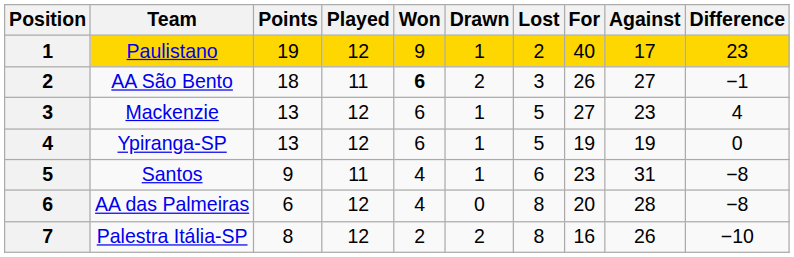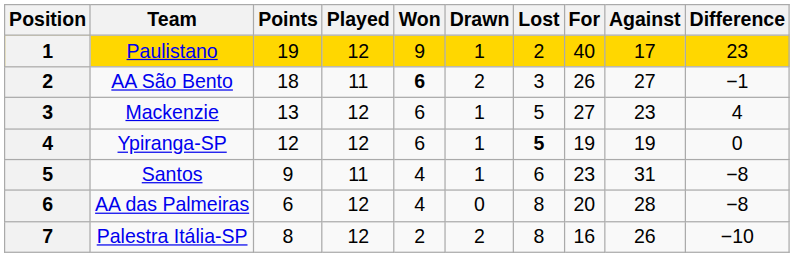 <table class="wikitable" style="text-align:center">
 <tr>
 <th>Position</th>
 <th>Team</th>
 <th>Points</th>
 <th>Played</th>
 <th>Won</th>
 <th>Drawn</th>
 <th>Lost</th>
 <th>For</th>
 <th>Against</th>
 <th>Difference</th>
 </tr>
 <tr style="background: gold;">
 <th>1</th>
 <td><a href='#'>Paulistano</a></td>
 <td>19</td>
 <td>12</td>
 <td>9</td>
 <td>1</td>
 <td>2</td>
 <td>40</td>
 <td>17</td>
 <td>23</td>
 </tr>
 <tr>
 <th>2</th>
 <td><a href='#'>AA São Bento</a></td>
 <td>18</td>
 <td>11</td>
 <td><strong>6</strong></td>
 <td>2</td>
 <td>3</td>
 <td>26</td>
 <td>27</td>
 <td>−1</td>
 </tr>
 <tr>
 <th>3</th>
 <td><a href='#'>Mackenzie</a></td>
 <td>13</td>
 <td>12</td>
 <td>6</td>
 <td>1</td>
 <td>5</td>
 <td>27</td>
 <td>23</td>
 <td>4</td>
 </tr>
 <tr>
 <th>4</th>
 <td><a href='#'>Ypiranga-SP</a></td>
-<td>13</td>
+<td>12</td>
 <td>12</td>
 <td>6</td>
 <td>1</td>
-<td>5</td>
+<td><strong>5</strong></td>
 <td>19</td>
 <td>19</td>
 <td>0</td>
 </tr>
 <tr>
 <th>5</th>
 <td><a href='#'>Santos</a></td>
 <td>9</td>
 <td>11</td>
 <td>4</td>
 <td>1</td>
 <td>6</td>
 <td>23</td>
 <td>31</td>
 <td>−8</td>
 </tr>
 <tr>
 <th>6</th>
 <td><a href='#'>AA das Palmeiras</a></td>
 <td>6</td>
 <td>12</td>
 <td>4</td>
 <td>0</td>
 <td>8</td>
 <td>20</td>
 <td>28</td>
 <td>−8</td>
 </tr>
 <tr>
 <th>7</th>
 <td><a href='#'>Palestra Itália-SP</a></td>
 <td>8</td>
 <td>12</td>
 <td>2</td>
 <td>2</td>
 <td>8</td>
 <td>16</td>
 <td>26</td>
 <td>−10</td>
 </tr>
 </table>
